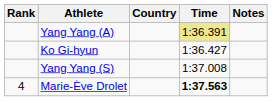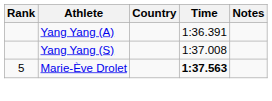 <table class="wikitable sortable" style="text-align:center">
 <tr>
 <th>Rank</th>
 <th>Athlete</th>
 <th>Country</th>
 <th>Time</th>
 <th>Notes</th>
 </tr>
 <tr>
 <td></td>
 <td align=left><a href='#'>Yang Yang (A)</a></td>
 <td align=left></td>
-<td style="background: khaki;">1:36.391</td>
-<td></td>
-</tr>
-<tr>
-<td></td>
-<td align=left><a href='#'>Ko Gi-hyun</a></td>
-<td align=left></td>
-<td>1:36.427</td>
+<td>1:36.391</td>
 <td></td>
 </tr>
 <tr>
 <td></td>
 <td align=left><a href='#'>Yang Yang (S)</a></td>
 <td align=left></td>
 <td>1:37.008</td>
 <td></td>
 </tr>
 <tr>
-<td>4</td>
+<td>5</td>
 <td align=left><a href='#'>Marie-Ève Drolet</a></td>
 <td align=left></td>
 <td><strong>1:37.563</strong></td>
 <td></td>
 </tr>
 </table>
